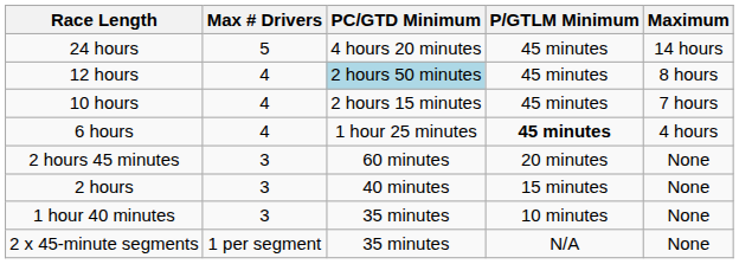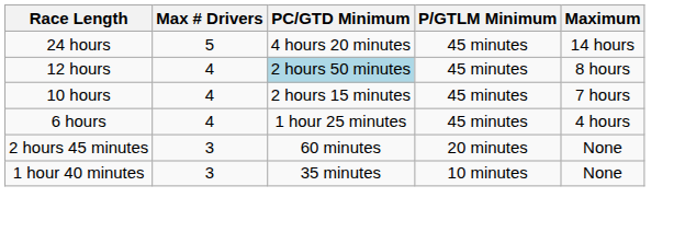 <table class="wikitable" style="text-align: center; font-size: 90%;">
 <tr>
 <th>Race Length</th>
 <th>Max # Drivers</th>
 <th>PC/GTD Minimum</th>
 <th>P/GTLM Minimum</th>
 <th>Maximum</th>
 </tr>
 <tr>
 <td>24 hours</td>
 <td>5</td>
 <td>4 hours 20 minutes</td>
 <td>45 minutes</td>
 <td>14 hours</td>
 </tr>
 <tr>
 <td>12 hours</td>
 <td>4</td>
 <td style="background: lightblue;">2 hours 50 minutes</td>
 <td>45 minutes</td>
 <td>8 hours</td>
 </tr>
 <tr>
 <td>10 hours</td>
 <td>4</td>
 <td>2 hours 15 minutes</td>
 <td>45 minutes</td>
 <td>7 hours</td>
 </tr>
 <tr>
 <td>6 hours</td>
 <td>4</td>
 <td>1 hour 25 minutes</td>
-<td><strong>45 minutes</strong></td>
+<td>45 minutes</td>
 <td>4 hours</td>
 </tr>
 <tr>
 <td>2 hours 45 minutes</td>
 <td>3</td>
 <td>60 minutes</td>
 <td>20 minutes</td>
 <td>None</td>
 </tr>
 <tr>
-<td>2 hours</td>
-<td>3</td>
-<td>40 minutes</td>
-<td>15 minutes</td>
-<td>None</td>
-</tr>
-<tr>
 <td>1 hour 40 minutes</td>
 <td>3</td>
 <td>35 minutes</td>
 <td>10 minutes</td>
 <td>None</td>
 </tr>
-<tr>
-<td>2 x 45-minute segments</td>
-<td>1 per segment</td>
-<td>35 minutes</td>
-<td>N/A</td>
-<td>None</td>
-</tr>
 </table>
